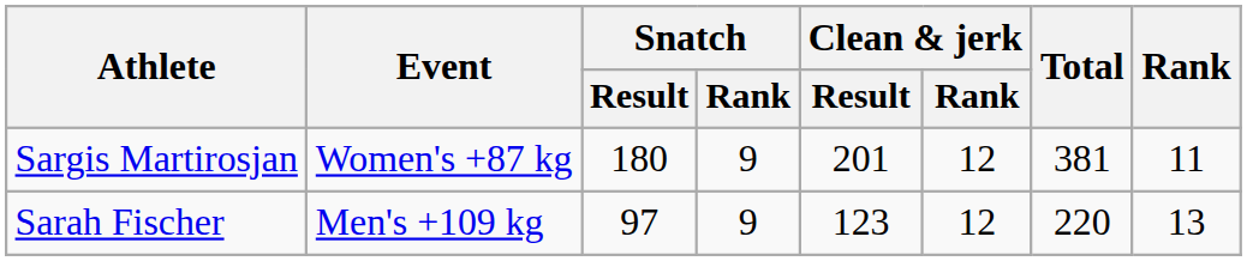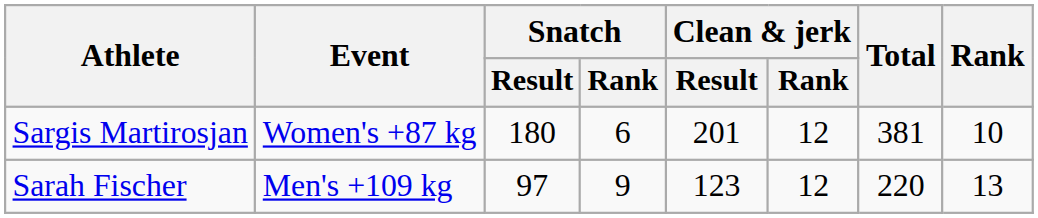 <table class="wikitable" style="font-size:90%">
 <tr>
 <th rowspan="2">Athlete</th>
 <th rowspan="2">Event</th>
 <th colspan="2">Snatch</th>
 <th colspan="2">Clean & jerk</th>
 <th rowspan="2">Total</th>
 <th rowspan="2">Rank</th>
 </tr>
 <tr style="font-size:95%">
 <th>Result</th>
 <th>Rank</th>
 <th>Result</th>
 <th>Rank</th>
 </tr>
 <tr align=center>
 <td align=left><a href='#'>Sargis Martirosjan</a></td>
 <td align=left><a href='#'>Women's +87 kg</a></td>
 <td>180</td>
-<td>9</td>
+<td>6</td>
 <td>201</td>
 <td>12</td>
 <td>381</td>
-<td>11</td>
+<td>10</td>
 </tr>
 <tr align=center>
 <td align=left><a href='#'>Sarah Fischer</a></td>
 <td align=left><a href='#'>Men's +109 kg</a></td>
 <td>97</td>
 <td>9</td>
 <td>123</td>
 <td>12</td>
 <td>220</td>
 <td>13</td>
 </tr>
 </table>
